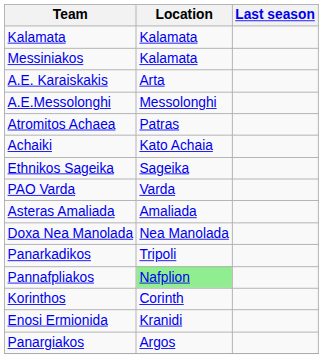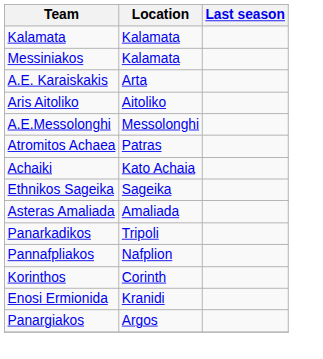 <table class="wikitable sortable">
 <tr>
 <th>Team</th>
 <th>Location</th>
 <th><a href='#'>Last season</a></th>
 </tr>
 <tr>
 <td><a href='#'>Kalamata</a></td>
 <td><a href='#'>Kalamata</a></td>
 <td></td>
 </tr>
 <tr>
 <td><a href='#'>Messiniakos</a></td>
 <td><a href='#'>Kalamata</a></td>
 <td></td>
 </tr>
 <tr>
 <td><a href='#'>A.E. Karaiskakis</a></td>
 <td><a href='#'>Arta</a></td>
+<td></td>
+</tr>
+<tr>
+<td><a href='#'>Aris Aitoliko</a></td>
+<td><a href='#'>Aitoliko</a></td>
 <td></td>
 </tr>
 <tr>
 <td><a href='#'>A.E.Messolonghi</a></td>
 <td><a href='#'>Messolonghi</a></td>
 <td></td>
 </tr>
 <tr>
 <td><a href='#'>Atromitos Achaea</a></td>
 <td><a href='#'>Patras</a></td>
 <td></td>
 </tr>
 <tr>
 <td><a href='#'>Achaiki</a></td>
 <td><a href='#'>Kato Achaia</a></td>
 <td></td>
 </tr>
 <tr>
 <td><a href='#'>Ethnikos Sageika</a></td>
 <td><a href='#'>Sageika</a></td>
 <td></td>
 </tr>
 <tr>
-<td><a href='#'>PAO Varda</a></td>
-<td><a href='#'>Varda</a></td>
-<td></td>
-</tr>
-<tr>
 <td><a href='#'>Asteras Amaliada</a></td>
 <td><a href='#'>Amaliada</a></td>
-<td></td>
-</tr>
-<tr>
-<td><a href='#'>Doxa Nea Manolada</a></td>
-<td><a href='#'>Nea Manolada</a></td>
 <td></td>
 </tr>
 <tr>
 <td><a href='#'>Panarkadikos</a></td>
 <td><a href='#'>Tripoli</a></td>
 <td></td>
 </tr>
 <tr>
 <td><a href='#'>Pannafpliakos</a></td>
-<td style="background: lightgreen;"><a href='#'>Nafplion</a></td>
+<td><a href='#'>Nafplion</a></td>
 <td></td>
 </tr>
 <tr>
 <td><a href='#'>Korinthos</a></td>
 <td><a href='#'>Corinth</a></td>
 <td></td>
 </tr>
 <tr>
 <td><a href='#'>Enosi Ermionida</a></td>
 <td><a href='#'>Kranidi</a></td>
 <td></td>
 </tr>
 <tr>
 <td><a href='#'>Panargiakos</a></td>
 <td><a href='#'>Argos</a></td>
 <td></td>
 </tr>
 <tr>
 </tr>
 </table>
